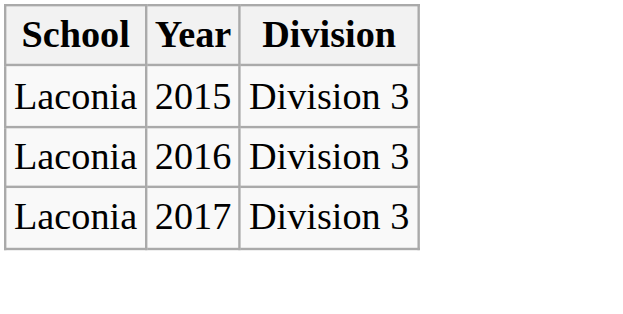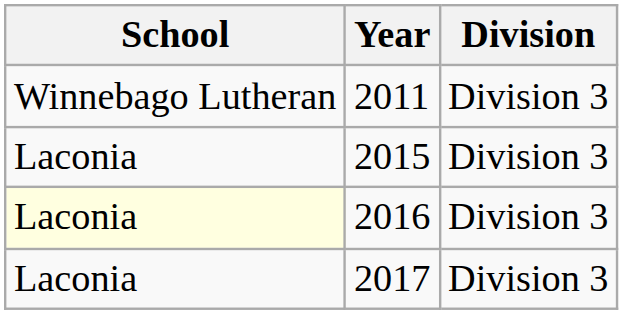 <table class="wikitable">
 <tr>
 <th>School</th>
 <th>Year</th>
 <th>Division</th>
 </tr>
 <tr>
+<td>Winnebago Lutheran</td>
+<td>2011</td>
+<td>Division 3</td>
+</tr>
+<tr>
 <td>Laconia</td>
 <td>2015</td>
 <td>Division 3</td>
 </tr>
 <tr>
-<td>Laconia</td>
+<td style="background: lightyellow;">Laconia</td>
 <td>2016</td>
 <td>Division 3</td>
 </tr>
 <tr>
 <td>Laconia</td>
 <td>2017</td>
 <td>Division 3</td>
 </tr>
 </table>
